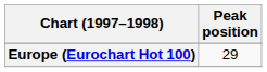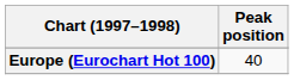 <table class="wikitable sortable plainrowheaders" style="text-align:center">
 <tr>
 <th scope="col">Chart (1997–1998)</th>
 <th scope="col">Peak<br>position</th>
 </tr>
 <tr>
 </tr>
 <tr>
 </tr>
 <tr>
 <th scope="row">Europe (<a href='#'>Eurochart Hot 100</a>)</th>
-<td>29</td>
+<td>40</td>
 </tr>
 <tr>
 </tr>
 <tr>
 </tr>
 <tr>
 </tr>
 <tr>
 </tr>
 <tr>
 </tr>
 <tr>
 </tr>
 <tr>
 </tr>
 </table>
